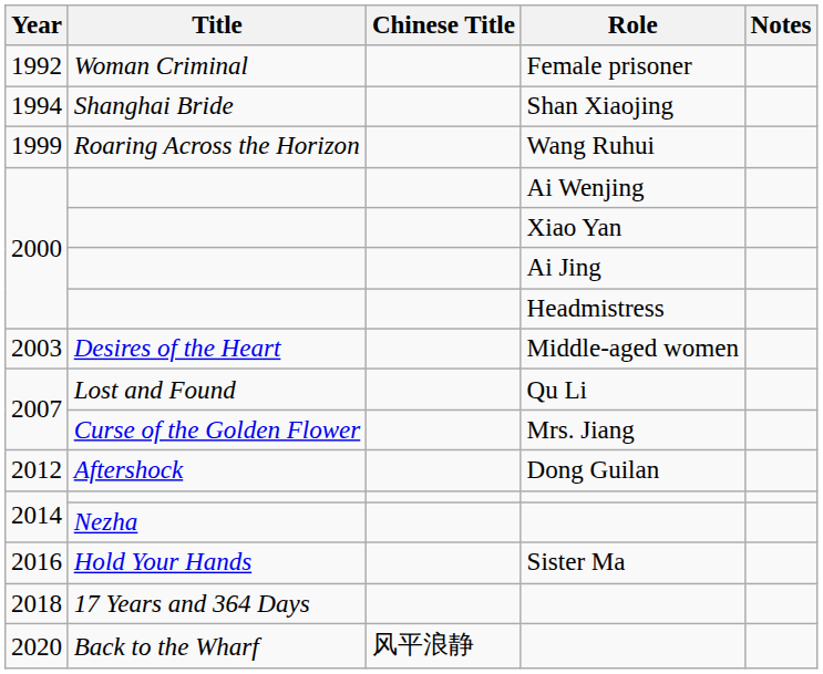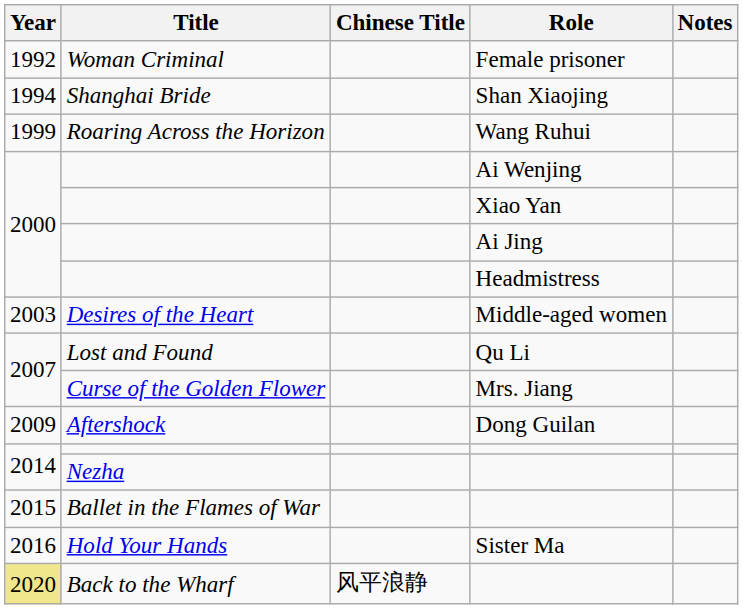 <table class="wikitable">
 <tr>
 <th>Year</th>
 <th>Title</th>
 <th>Chinese Title</th>
 <th>Role</th>
 <th>Notes</th>
 </tr>
 <tr>
 <td>1992</td>
 <td><em>Woman Criminal</em></td>
 <td></td>
 <td>Female prisoner</td>
 <td></td>
 </tr>
 <tr>
 <td>1994</td>
 <td><em>Shanghai Bride</em></td>
 <td></td>
 <td>Shan Xiaojing</td>
 <td></td>
 </tr>
 <tr>
 <td>1999</td>
 <td><em>Roaring Across the Horizon</em></td>
 <td></td>
 <td>Wang Ruhui</td>
 <td></td>
 </tr>
 <tr>
 <td rowspan="4">2000</td>
 <td></td>
 <td></td>
 <td>Ai Wenjing</td>
 <td></td>
 </tr>
 <tr>
 <td></td>
 <td></td>
 <td>Xiao Yan</td>
 <td></td>
 </tr>
 <tr>
 <td></td>
 <td></td>
 <td>Ai Jing</td>
 <td></td>
 </tr>
 <tr>
 <td></td>
 <td></td>
 <td>Headmistress</td>
 <td></td>
 </tr>
 <tr>
 <td>2003</td>
 <td><em><a href='#'>Desires of the Heart</a></em></td>
 <td></td>
 <td>Middle-aged women</td>
 <td></td>
 </tr>
 <tr>
 <td rowspan="2">2007</td>
 <td><em>Lost and Found</em></td>
 <td></td>
 <td>Qu Li</td>
 <td></td>
 </tr>
 <tr>
 <td><em><a href='#'>Curse of the Golden Flower</a></em></td>
 <td></td>
 <td>Mrs. Jiang</td>
 <td></td>
 </tr>
 <tr>
-<td>2012</td>
+<td>2009</td>
 <td><em><a href='#'>Aftershock</a></em></td>
 <td></td>
 <td>Dong Guilan</td>
 <td></td>
 </tr>
 <tr>
 <td rowspan=2>2014</td>
 <td></td>
 <td></td>
 <td></td>
 <td></td>
 </tr>
 <tr>
 <td><em><a href='#'>Nezha</a></em></td>
 <td></td>
 <td></td>
 <td></td>
 </tr>
 <tr>
+<td>2015</td>
+<td><em>Ballet in the Flames of War</em></td>
+<td></td>
+<td></td>
+<td></td>
+</tr>
+<tr>
 <td>2016</td>
 <td><em><a href='#'>Hold Your Hands</a></em></td>
 <td></td>
 <td>Sister Ma</td>
 <td></td>
 </tr>
 <tr>
-<td>2018</td>
-<td><em>17 Years and 364 Days</em></td>
-<td></td>
-<td></td>
-<td></td>
-</tr>
-<tr>
-<td>2020</td>
+<td style="background: khaki;">2020</td>
 <td><em>Back to the Wharf</em></td>
 <td>风平浪静</td>
 <td></td>
 <td></td>
 </tr>
 </table>
